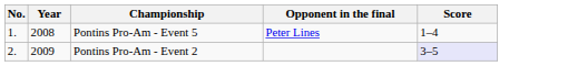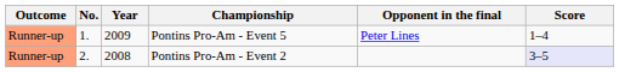 <table class="sortable wikitable">
 <tr>
+<th width="80">Outcome</th>
 <th width="20">No.</th>
 <th width="50">Year</th>
 <th width="250">Championship</th>
 <th width="200">Opponent in the final</th>
 <th width="100">Score</th>
 </tr>
 <tr>
+<td style="background:#ffa07a;">Runner-up</td>
 <td>1.</td>
-<td>2008</td>
+<td>2009</td>
 <td>Pontins Pro-Am - Event 5</td>
 <td> <a href='#'>Peter Lines</a></td>
 <td>1–4</td>
 </tr>
 <tr>
+<td style="background:#ffa07a;">Runner-up</td>
 <td>2.</td>
-<td>2009</td>
+<td>2008</td>
 <td>Pontins Pro-Am - Event 2</td>
 <td> </td>
 <td style="background: lavender;">3–5</td>
 </tr>
 </table>
